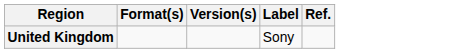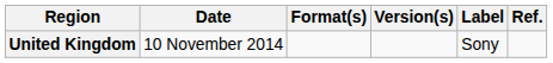 <table class="wikitable plainrowheaders">
 <tr>
 <th scope="col">Region</th>
+<th scope="col">Date</th>
 <th scope="col">Format(s)</th>
 <th scope="col">Version(s)</th>
 <th scope="col">Label</th>
 <th scope="col">Ref.</th>
 </tr>
 <tr>
 <th scope="row">United Kingdom</th>
+<td>10 November 2014</td>
 <td></td>
 <td></td>
 <td>Sony</td>
 <td></td>
 </tr>
 </table>
